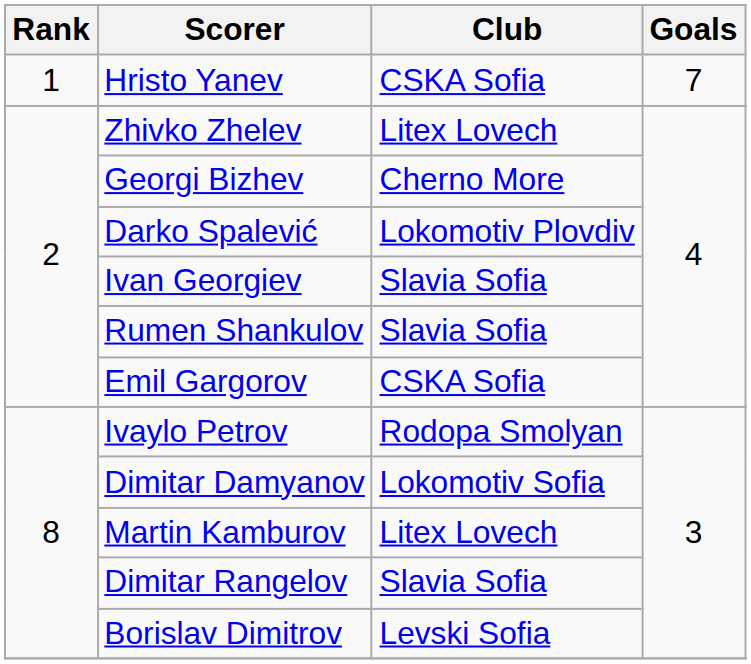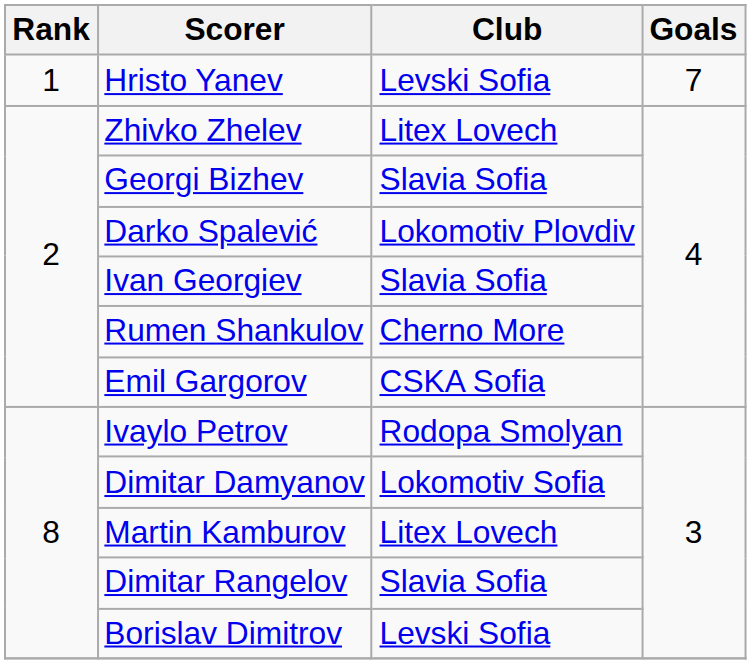 <table class="wikitable" style="text-align:center">
 <tr>
 <th>Rank</th>
 <th>Scorer</th>
 <th>Club</th>
 <th>Goals</th>
 </tr>
 <tr>
 <td rowspan="1">1</td>
 <td align="left"> <a href='#'>Hristo Yanev</a></td>
-<td align="left"><a href='#'>CSKA Sofia</a></td>
+<td align="left"><a href='#'>Levski Sofia</a></td>
 <td rowspan="1">7</td>
 </tr>
 <tr>
 <td rowspan="6">2</td>
 <td align="left"> <a href='#'>Zhivko Zhelev</a></td>
 <td align="left"><a href='#'>Litex Lovech</a></td>
 <td rowspan="6">4</td>
 </tr>
 <tr>
 <td align="left"> <a href='#'>Georgi Bizhev</a></td>
-<td align="left"><a href='#'>Cherno More</a></td>
+<td align="left"><a href='#'>Slavia Sofia</a></td>
 </tr>
 <tr>
 <td align="left"> <a href='#'>Darko Spalević</a></td>
 <td align="left"><a href='#'>Lokomotiv Plovdiv</a></td>
 </tr>
 <tr>
 <td align="left"> <a href='#'>Ivan Georgiev</a></td>
 <td align="left"><a href='#'>Slavia Sofia</a></td>
 </tr>
 <tr>
 <td align="left"> <a href='#'>Rumen Shankulov</a></td>
-<td align="left"><a href='#'>Slavia Sofia</a></td>
+<td align="left"><a href='#'>Cherno More</a></td>
 </tr>
 <tr>
 <td align="left"> <a href='#'>Emil Gargorov</a></td>
 <td align="left"><a href='#'>CSKA Sofia</a></td>
 </tr>
 <tr>
 <td rowspan="5">8</td>
 <td align="left"> <a href='#'>Ivaylo Petrov</a></td>
 <td align="left"><a href='#'>Rodopa Smolyan</a></td>
 <td rowspan="5">3</td>
 </tr>
 <tr>
 <td align="left"> <a href='#'>Dimitar Damyanov</a></td>
 <td align="left"><a href='#'>Lokomotiv Sofia</a></td>
 </tr>
 <tr>
 <td align="left"> <a href='#'>Martin Kamburov</a></td>
 <td align="left"><a href='#'>Litex Lovech</a></td>
 </tr>
 <tr>
 <td align="left"> <a href='#'>Dimitar Rangelov</a></td>
 <td align="left"><a href='#'>Slavia Sofia</a></td>
 </tr>
 <tr>
 <td align="left"> <a href='#'>Borislav Dimitrov</a></td>
 <td align="left"><a href='#'>Levski Sofia</a></td>
 </tr>
 <tr>
 </tr>
 </table>
